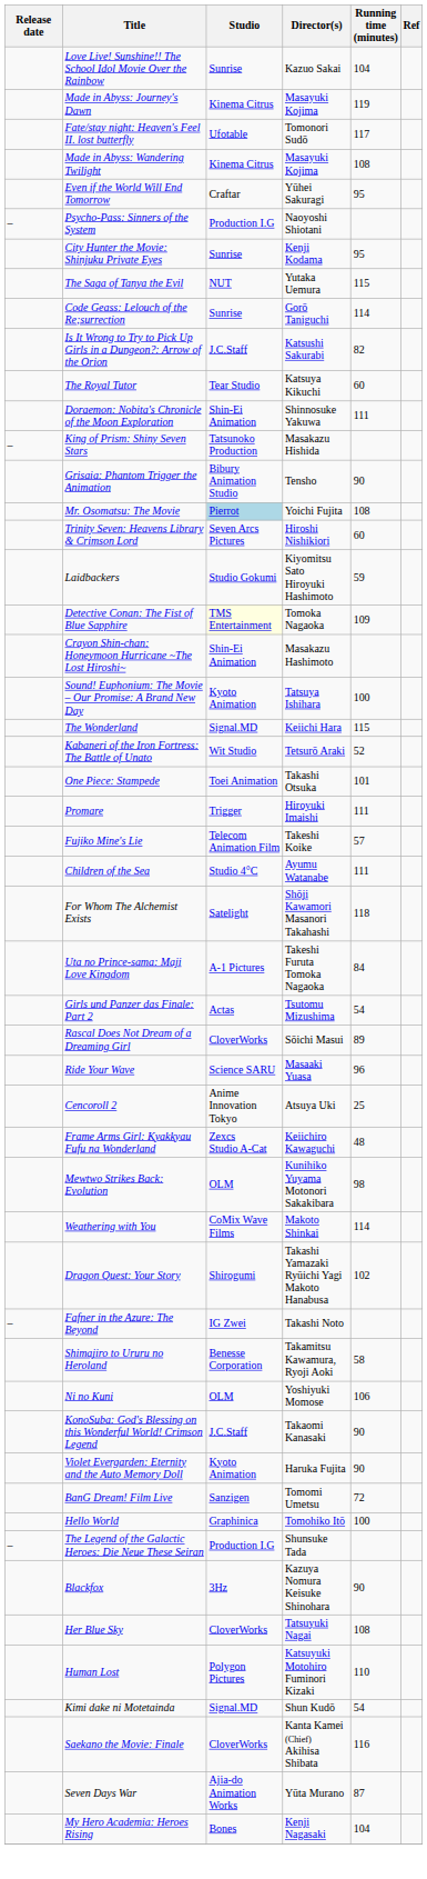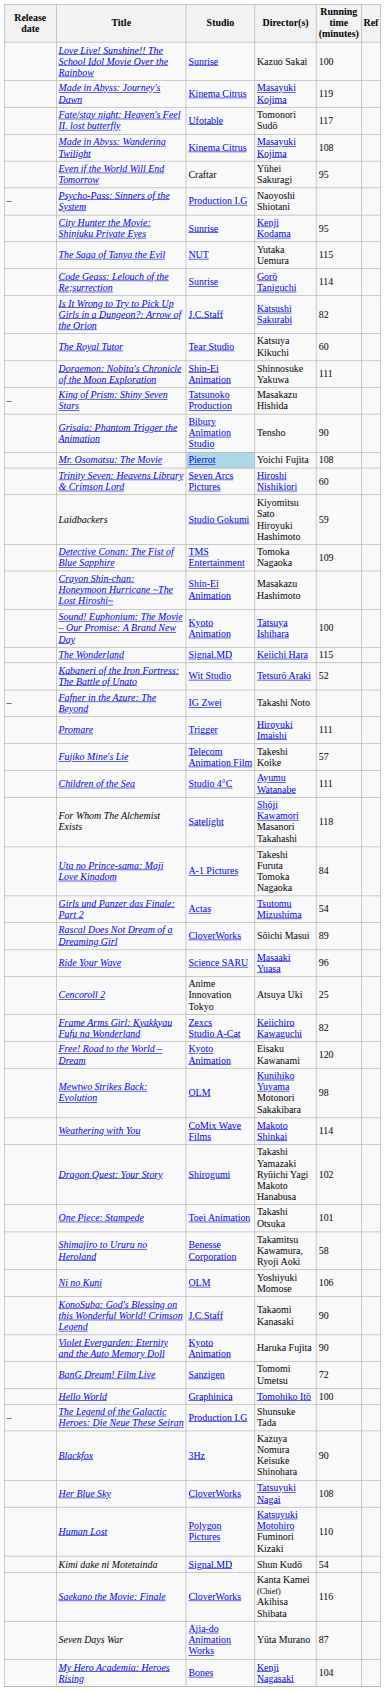 <table class="wikitable sortable" border="1">
 <tr>
 <th data-sort-type="text" width="130px">Release date</th>
 <th width="450px">Title</th>
 <th data-sort-type="text" width="130px">Studio</th>
 <th data-sort-type="text" width="130px">Director(s)</th>
 <th width="10px">Running time (minutes)</th>
 <th class="unsortable" width="5px">Ref</th>
 </tr>
 <tr>
 <td></td>
 <td><em><a href='#'>Love Live! Sunshine!! The School Idol Movie Over the Rainbow</a></em></td>
 <td><a href='#'>Sunrise</a></td>
 <td>Kazuo Sakai</td>
-<td>104</td>
+<td>100</td>
 <td></td>
 </tr>
 <tr>
 <td></td>
 <td><em><a href='#'>Made in Abyss: Journey's Dawn</a></em></td>
 <td><a href='#'>Kinema Citrus</a></td>
 <td><a href='#'>Masayuki Kojima</a></td>
 <td>119</td>
 <td></td>
 </tr>
 <tr>
 <td></td>
 <td><em><a href='#'>Fate/stay night: Heaven's Feel II. lost butterfly</a></em></td>
 <td><a href='#'>Ufotable</a></td>
 <td>Tomonori Sudō</td>
 <td>117</td>
 <td></td>
 </tr>
 <tr>
 <td></td>
 <td><em><a href='#'>Made in Abyss: Wandering Twilight</a></em></td>
 <td><a href='#'>Kinema Citrus</a></td>
 <td><a href='#'>Masayuki Kojima</a></td>
 <td>108</td>
 <td></td>
 </tr>
 <tr>
 <td></td>
 <td><em><a href='#'>Even if the World Will End Tomorrow</a></em></td>
 <td>Craftar</td>
 <td>Yūhei Sakuragi</td>
 <td>95</td>
 <td></td>
 </tr>
 <tr>
 <td> – </td>
 <td><em><a href='#'>Psycho-Pass: Sinners of the System</a></em></td>
 <td><a href='#'>Production I.G</a></td>
 <td>Naoyoshi Shiotani</td>
 <td></td>
 <td></td>
 </tr>
 <tr>
 <td></td>
 <td><em><a href='#'>City Hunter the Movie: Shinjuku Private Eyes</a></em></td>
 <td><a href='#'>Sunrise</a></td>
 <td><a href='#'>Kenji Kodama</a></td>
 <td>95</td>
 <td></td>
 </tr>
 <tr>
 <td></td>
 <td><em><a href='#'>The Saga of Tanya the Evil</a></em></td>
 <td><a href='#'>NUT</a></td>
 <td>Yutaka Uemura</td>
 <td>115</td>
 <td></td>
 </tr>
 <tr>
 <td></td>
 <td><em><a href='#'>Code Geass: Lelouch of the Re;surrection</a></em></td>
 <td><a href='#'>Sunrise</a></td>
 <td><a href='#'>Gorō Taniguchi</a></td>
 <td>114</td>
 <td></td>
 </tr>
 <tr>
 <td></td>
 <td><em><a href='#'>Is It Wrong to Try to Pick Up Girls in a Dungeon?: Arrow of the Orion</a></em></td>
 <td><a href='#'>J.C.Staff</a></td>
 <td><a href='#'>Katsushi Sakurabi</a></td>
 <td>82</td>
 <td></td>
 </tr>
 <tr>
 <td></td>
 <td><em><a href='#'>The Royal Tutor</a></em></td>
 <td><a href='#'>Tear Studio</a></td>
 <td>Katsuya Kikuchi</td>
 <td>60</td>
 <td></td>
 </tr>
 <tr>
 <td></td>
 <td><em><a href='#'>Doraemon: Nobita's Chronicle of the Moon Exploration</a></em></td>
 <td><a href='#'>Shin-Ei Animation</a></td>
 <td>Shinnosuke Yakuwa</td>
 <td>111</td>
 <td></td>
 </tr>
 <tr>
 <td> – </td>
 <td><em><a href='#'>King of Prism: Shiny Seven Stars</a></em></td>
 <td><a href='#'>Tatsunoko Production</a></td>
 <td>Masakazu Hishida</td>
 <td></td>
 <td></td>
 </tr>
 <tr>
 <td></td>
 <td><em><a href='#'>Grisaia: Phantom Trigger the Animation</a></em></td>
 <td><a href='#'>Bibury Animation Studio</a></td>
 <td>Tensho</td>
 <td>90</td>
 <td></td>
 </tr>
 <tr>
 <td></td>
 <td><em><a href='#'>Mr. Osomatsu: The Movie</a></em></td>
 <td style="background: lightblue;"><a href='#'>Pierrot</a></td>
 <td>Yoichi Fujita</td>
 <td>108</td>
 <td></td>
 </tr>
 <tr>
 <td></td>
 <td><em><a href='#'>Trinity Seven: Heavens Library & Crimson Lord</a></em></td>
 <td><a href='#'>Seven Arcs Pictures</a></td>
 <td><a href='#'>Hiroshi Nishikiori</a></td>
 <td>60</td>
 <td></td>
 </tr>
 <tr>
 <td></td>
 <td><em>Laidbackers</em></td>
 <td><a href='#'>Studio Gokumi</a></td>
 <td>Kiyomitsu Sato<br>Hiroyuki Hashimoto</td>
 <td>59</td>
 <td></td>
 </tr>
 <tr>
 <td></td>
 <td><em><a href='#'>Detective Conan: The Fist of Blue Sapphire</a></em></td>
-<td style="background: lightyellow;"><a href='#'>TMS Entertainment</a></td>
+<td><a href='#'>TMS Entertainment</a></td>
 <td>Tomoka Nagaoka</td>
 <td>109</td>
 <td></td>
 </tr>
 <tr>
 <td></td>
 <td><em><a href='#'>Crayon Shin-chan: Honeymoon Hurricane ~The Lost Hiroshi~</a></em></td>
 <td><a href='#'>Shin-Ei Animation</a></td>
 <td>Masakazu Hashimoto</td>
 <td></td>
 <td></td>
 </tr>
 <tr>
 <td></td>
 <td><em><a href='#'>Sound! Euphonium: The Movie – Our Promise: A Brand New Day</a></em></td>
 <td><a href='#'>Kyoto Animation</a></td>
 <td><a href='#'>Tatsuya Ishihara</a></td>
 <td>100</td>
 <td></td>
 </tr>
 <tr>
 <td></td>
 <td><em><a href='#'>The Wonderland</a></em></td>
 <td><a href='#'>Signal.MD</a></td>
 <td><a href='#'>Keiichi Hara</a></td>
 <td>115</td>
 <td></td>
 </tr>
 <tr>
 <td></td>
 <td><em><a href='#'>Kabaneri of the Iron Fortress: The Battle of Unato</a></em></td>
 <td><a href='#'>Wit Studio</a></td>
 <td><a href='#'>Tetsurō Araki</a></td>
 <td>52</td>
 <td></td>
 </tr>
 <tr>
+<td> – </td>
+<td><em><a href='#'>Fafner in the Azure: The Beyond</a></em></td>
+<td><a href='#'>IG Zwei</a></td>
+<td>Takashi Noto</td>
 <td></td>
-<td><em><a href='#'>One Piece: Stampede</a></em></td>
-<td><a href='#'>Toei Animation</a></td>
-<td>Takashi Otsuka</td>
-<td>101</td>
 <td></td>
 </tr>
 <tr>
 <td></td>
 <td><em><a href='#'>Promare</a></em></td>
 <td><a href='#'>Trigger</a></td>
 <td><a href='#'>Hiroyuki Imaishi</a></td>
 <td>111</td>
 <td></td>
 </tr>
 <tr>
 <td></td>
 <td><em><a href='#'>Fujiko Mine's Lie</a></em></td>
 <td><a href='#'>Telecom Animation Film</a></td>
 <td>Takeshi Koike</td>
 <td>57</td>
 <td></td>
 </tr>
 <tr>
 <td></td>
 <td><em><a href='#'>Children of the Sea</a></em></td>
 <td><a href='#'>Studio 4°C</a></td>
 <td><a href='#'>Ayumu Watanabe</a></td>
 <td>111</td>
 <td></td>
 </tr>
 <tr>
 <td></td>
 <td><em>For Whom The Alchemist Exists</em></td>
 <td><a href='#'>Satelight</a></td>
 <td><a href='#'>Shōji Kawamori</a><br>Masanori Takahashi</td>
 <td>118</td>
 <td></td>
 </tr>
 <tr>
 <td></td>
 <td><em><a href='#'>Uta no Prince-sama: Maji Love Kingdom</a></em></td>
 <td><a href='#'>A-1 Pictures</a></td>
 <td>Takeshi Furuta<br>Tomoka Nagaoka</td>
 <td>84</td>
 <td></td>
 </tr>
 <tr>
 <td></td>
 <td><em><a href='#'>Girls und Panzer das Finale: Part 2</a></em></td>
 <td><a href='#'>Actas</a></td>
 <td><a href='#'>Tsutomu Mizushima</a></td>
 <td>54</td>
 <td></td>
 </tr>
 <tr>
 <td></td>
 <td><em><a href='#'>Rascal Does Not Dream of a Dreaming Girl</a></em></td>
 <td><a href='#'>CloverWorks</a></td>
 <td>Sōichi Masui</td>
 <td>89</td>
 <td></td>
 </tr>
 <tr>
 <td></td>
 <td><em><a href='#'>Ride Your Wave</a></em></td>
 <td><a href='#'>Science SARU</a></td>
 <td><a href='#'>Masaaki Yuasa</a></td>
 <td>96</td>
 <td></td>
 </tr>
 <tr>
 <td></td>
 <td><em><a href='#'>Cencoroll 2</a></em></td>
 <td>Anime Innovation Tokyo</td>
 <td>Atsuya Uki</td>
 <td>25</td>
 <td></td>
 </tr>
 <tr>
 <td></td>
 <td><em><a href='#'>Frame Arms Girl: Kyakkyau Fufu na Wonderland</a></em></td>
 <td><a href='#'>Zexcs</a><br><a href='#'>Studio A-Cat</a></td>
 <td><a href='#'>Keiichiro Kawaguchi</a></td>
-<td>48</td>
+<td>82</td>
+<td></td>
+</tr>
+<tr>
+<td></td>
+<td><em><a href='#'>Free! Road to the World – Dream</a></em></td>
+<td><a href='#'>Kyoto Animation</a></td>
+<td>Eisaku Kawanami</td>
+<td>120</td>
 <td></td>
 </tr>
 <tr>
 <td></td>
 <td><em><a href='#'>Mewtwo Strikes Back: Evolution</a></em></td>
 <td><a href='#'>OLM</a></td>
 <td><a href='#'>Kunihiko Yuyama</a><br>Motonori Sakakibara</td>
 <td>98</td>
 <td></td>
 </tr>
 <tr>
 <td></td>
 <td><em><a href='#'>Weathering with You</a></em></td>
 <td><a href='#'>CoMix Wave Films</a></td>
 <td><a href='#'>Makoto Shinkai</a></td>
 <td>114</td>
 <td></td>
 </tr>
 <tr>
 <td></td>
 <td><em><a href='#'>Dragon Quest: Your Story</a></em></td>
 <td><a href='#'>Shirogumi</a></td>
 <td>Takashi Yamazaki<br>Ryūichi Yagi<br>Makoto Hanabusa</td>
 <td>102</td>
 <td></td>
 </tr>
 <tr>
-<td> – </td>
-<td><em><a href='#'>Fafner in the Azure: The Beyond</a></em></td>
-<td><a href='#'>IG Zwei</a></td>
-<td>Takashi Noto</td>
 <td></td>
+<td><em><a href='#'>One Piece: Stampede</a></em></td>
+<td><a href='#'>Toei Animation</a></td>
+<td>Takashi Otsuka</td>
+<td>101</td>
 <td></td>
 </tr>
 <tr>
 <td></td>
 <td><em><a href='#'>Shimajiro to Ururu no Heroland</a></em></td>
 <td><a href='#'>Benesse Corporation</a></td>
 <td>Takamitsu Kawamura,<br> Ryoji Aoki</td>
 <td>58</td>
 <td></td>
 </tr>
 <tr>
 <td></td>
 <td><em><a href='#'>Ni no Kuni</a></em></td>
 <td><a href='#'>OLM</a></td>
 <td>Yoshiyuki Momose</td>
 <td>106</td>
 <td></td>
 </tr>
 <tr>
 <td></td>
 <td><em><a href='#'>KonoSuba: God's Blessing on this Wonderful World! Crimson Legend</a></em></td>
 <td><a href='#'>J.C.Staff</a></td>
 <td>Takaomi Kanasaki</td>
 <td>90</td>
 <td></td>
 </tr>
 <tr>
 <td></td>
 <td><em><a href='#'>Violet Evergarden: Eternity and the Auto Memory Doll</a></em></td>
 <td><a href='#'>Kyoto Animation</a></td>
 <td>Haruka Fujita</td>
 <td>90</td>
 <td></td>
 </tr>
 <tr>
 <td></td>
 <td><em><a href='#'>BanG Dream! Film Live</a></em></td>
 <td><a href='#'>Sanzigen</a></td>
 <td>Tomomi Umetsu</td>
 <td>72</td>
 <td></td>
 </tr>
 <tr>
 <td></td>
 <td><em><a href='#'>Hello World</a></em></td>
 <td><a href='#'>Graphinica</a></td>
 <td><a href='#'>Tomohiko Itō</a></td>
 <td>100</td>
 <td></td>
 </tr>
 <tr>
 <td> – </td>
 <td><em><a href='#'>The Legend of the Galactic Heroes: Die Neue These Seiran</a></em></td>
 <td><a href='#'>Production I.G</a></td>
 <td>Shunsuke Tada</td>
 <td></td>
 <td></td>
 </tr>
 <tr>
 <td></td>
 <td><em><a href='#'>Blackfox</a></em></td>
 <td><a href='#'>3Hz</a></td>
 <td>Kazuya Nomura<br>Keisuke Shinohara</td>
 <td>90</td>
 <td></td>
 </tr>
 <tr>
 <td></td>
 <td><em><a href='#'>Her Blue Sky</a></em></td>
 <td><a href='#'>CloverWorks</a></td>
 <td><a href='#'>Tatsuyuki Nagai</a></td>
 <td>108</td>
 <td></td>
 </tr>
 <tr>
 <td></td>
 <td><em><a href='#'>Human Lost</a></em></td>
 <td><a href='#'>Polygon Pictures</a></td>
 <td><a href='#'>Katsuyuki Motohiro</a><br>Fuminori Kizaki</td>
 <td>110</td>
 <td></td>
 </tr>
 <tr>
 <td></td>
 <td><em>Kimi dake ni Motetainda</em></td>
 <td><a href='#'>Signal.MD</a></td>
 <td>Shun Kudō</td>
 <td>54</td>
 <td></td>
 </tr>
 <tr>
 <td></td>
 <td><em><a href='#'>Saekano the Movie: Finale</a></em></td>
 <td><a href='#'>CloverWorks</a></td>
 <td>Kanta Kamei <small>(Chief)</small><br>Akihisa Shibata</td>
 <td>116</td>
 <td></td>
 </tr>
 <tr>
 <td></td>
 <td><em>Seven Days War</em></td>
 <td><a href='#'>Ajia-do Animation Works</a></td>
 <td>Yūta Murano</td>
 <td>87</td>
 <td></td>
 </tr>
 <tr>
 <td></td>
 <td><em><a href='#'>My Hero Academia: Heroes Rising</a></em></td>
 <td><a href='#'>Bones</a></td>
 <td><a href='#'>Kenji Nagasaki</a></td>
 <td>104</td>
 <td></td>
 </tr>
 <tr>
 </tr>
 </table>
